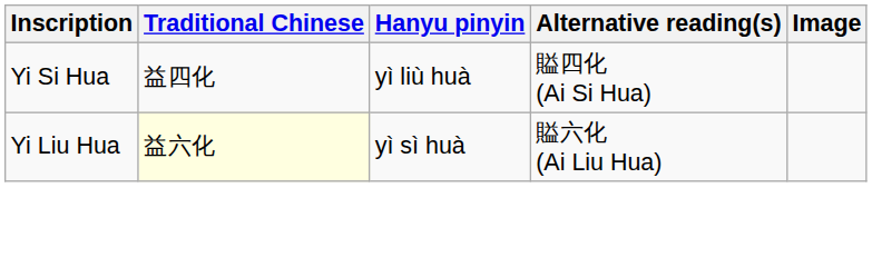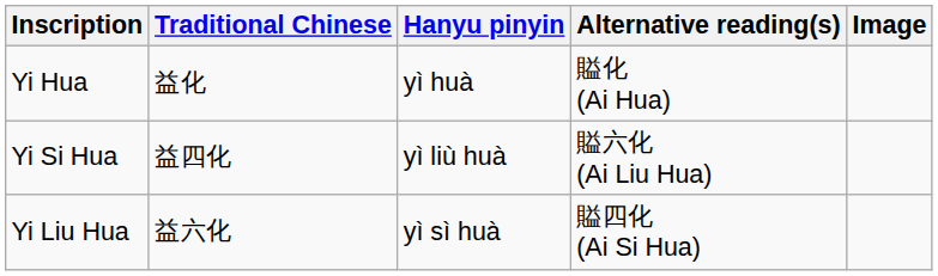 <table class="wikitable">
 <tr>
 <th>Inscription</th>
 <th><a href='#'>Traditional Chinese</a></th>
 <th><a href='#'>Hanyu pinyin</a></th>
 <th>Alternative reading(s)</th>
 <th>Image</th>
 </tr>
 <tr>
+<td>Yi Hua</td>
+<td>益化</td>
+<td>yì huà</td>
+<td>賹化<br>(Ai Hua)</td>
+<td></td>
+</tr>
+<tr>
 <td>Yi Si Hua</td>
 <td>益四化</td>
 <td>yì liù huà</td>
-<td>賹四化<br>(Ai Si Hua)</td>
+<td>賹六化<br>(Ai Liu Hua)</td>
 <td></td>
 </tr>
 <tr>
 <td>Yi Liu Hua</td>
-<td style="background: lightyellow;">益六化</td>
+<td>益六化</td>
 <td>yì sì huà</td>
-<td>賹六化<br>(Ai Liu Hua)</td>
+<td>賹四化<br>(Ai Si Hua)</td>
 <td></td>
 </tr>
 </table>
